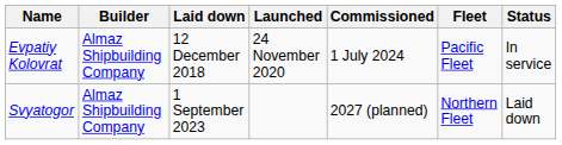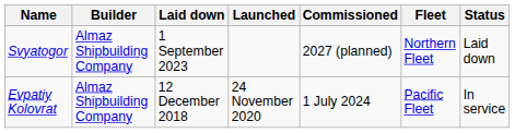 <table class="wikitable">
 <tr>
 <th>Name</th>
 <th>Builder</th>
 <th>Laid down</th>
 <th>Launched</th>
 <th>Commissioned</th>
 <th>Fleet</th>
 <th>Status</th>
 </tr>
 <tr>
+<td><a href='#'><em>Svyatogor</em></a></td>
+<td><a href='#'>Almaz Shipbuilding Company</a></td>
+<td>1 September 2023</td>
+<td></td>
+<td>2027 (planned)</td>
+<td><a href='#'>Northern Fleet</a></td>
+<td>Laid down</td>
+</tr>
+<tr>
 <td><a href='#'><em>Evpatiy Kolovrat</em></a></td>
 <td><a href='#'>Almaz Shipbuilding Company</a></td>
 <td>12 December 2018</td>
 <td>24 November 2020</td>
 <td>1 July 2024</td>
 <td><a href='#'>Pacific Fleet</a></td>
 <td>In service</td>
 </tr>
-<tr>
-<td><a href='#'><em>Svyatogor</em></a></td>
-<td><a href='#'>Almaz Shipbuilding Company</a></td>
-<td>1 September 2023</td>
-<td></td>
-<td>2027 (planned)</td>
-<td><a href='#'>Northern Fleet</a></td>
-<td>Laid down</td>
-</tr>
 </table>
